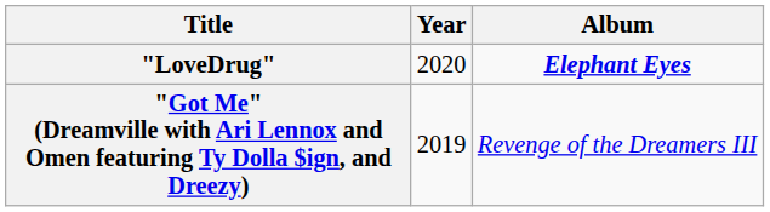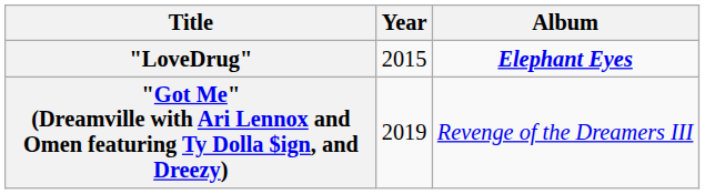 <table class="wikitable plainrowheaders" style="text-align:center;">
 <tr>
 <th scope="col" rowspan="1" style="width:16em;">Title</th>
 <th scope="col" rowspan="1" style="width:1em;">Year</th>
 <th scope="col" rowspan="1">Album</th>
 </tr>
 <tr>
 <th scope="row">"LoveDrug"</th>
-<td>2020</td>
+<td>2015</td>
 <td><strong><em><a href='#'>Elephant Eyes</a></em></strong></td>
 </tr>
 <tr>
 <th scope="row">"<a href='#'>Got Me</a>"<br><span>(Dreamville with <a href='#'>Ari Lennox</a> and Omen featuring <a href='#'>Ty Dolla $ign</a>, and <a href='#'>Dreezy</a>)</span></th>
 <td>2019</td>
 <td><em><a href='#'>Revenge of the Dreamers III</a></em></td>
 </tr>
 </table>
